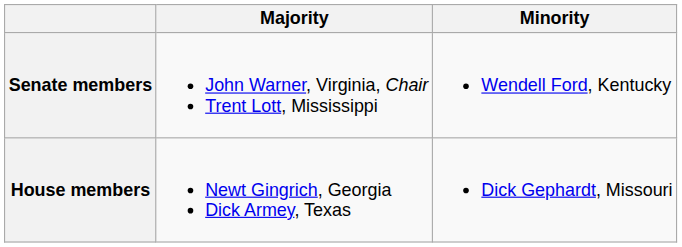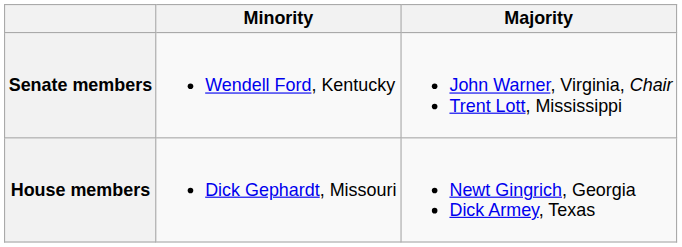 <table class=wikitable>
 <tr>
 <th></th>
+<th>Minority</th>
 <th>Majority</th>
-<th>Minority</th>
 </tr>
 <tr>
 <th>Senate members</th>
+<td valign="top" ><br><ul><li><a href='#'>Wendell Ford</a>, Kentucky</li></ul></td>
 <td valign="top" ><br><ul><li><a href='#'>John Warner</a>, Virginia, <em>Chair</em></li><li><a href='#'>Trent Lott</a>, Mississippi</li></ul></td>
-<td valign="top" ><br><ul><li><a href='#'>Wendell Ford</a>, Kentucky</li></ul></td>
 </tr>
 <tr>
 <th>House members</th>
+<td valign="top" ><br><ul><li><a href='#'>Dick Gephardt</a>, Missouri</li></ul></td>
 <td valign="top" ><br><ul><li><a href='#'>Newt Gingrich</a>, Georgia</li><li><a href='#'>Dick Armey</a>, Texas</li></ul></td>
-<td valign="top" ><br><ul><li><a href='#'>Dick Gephardt</a>, Missouri</li></ul></td>
 </tr>
 </table>
